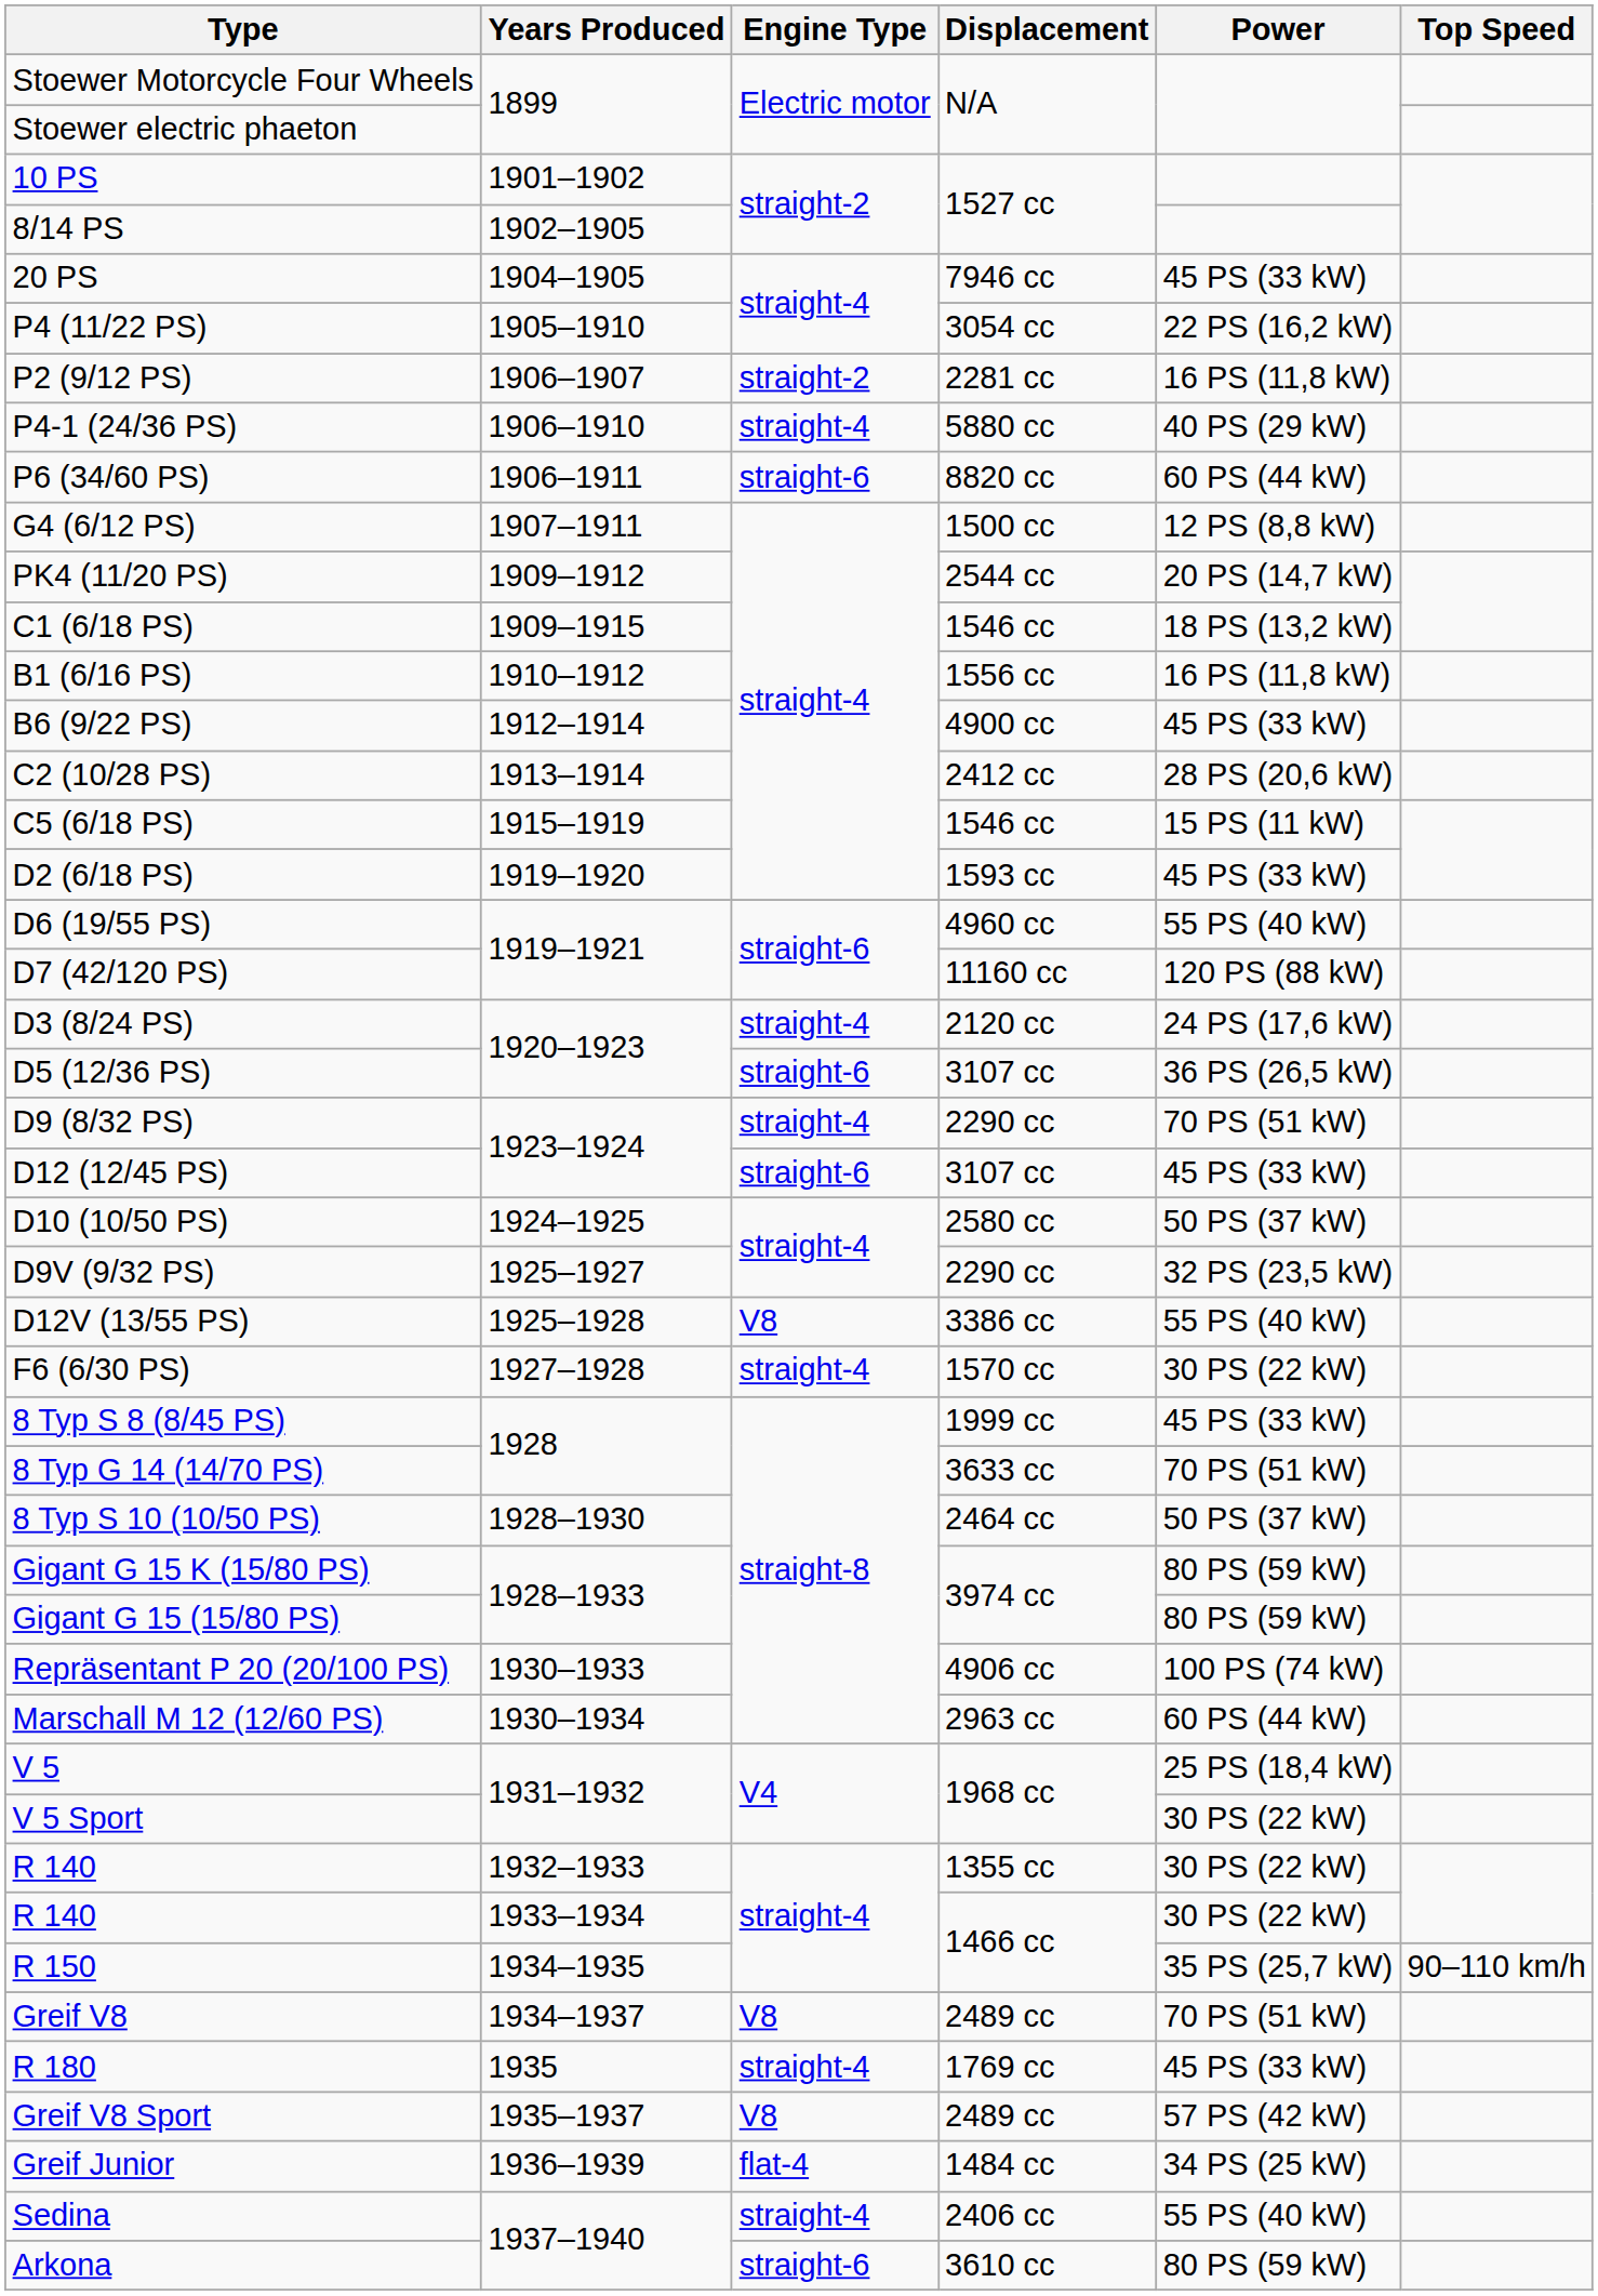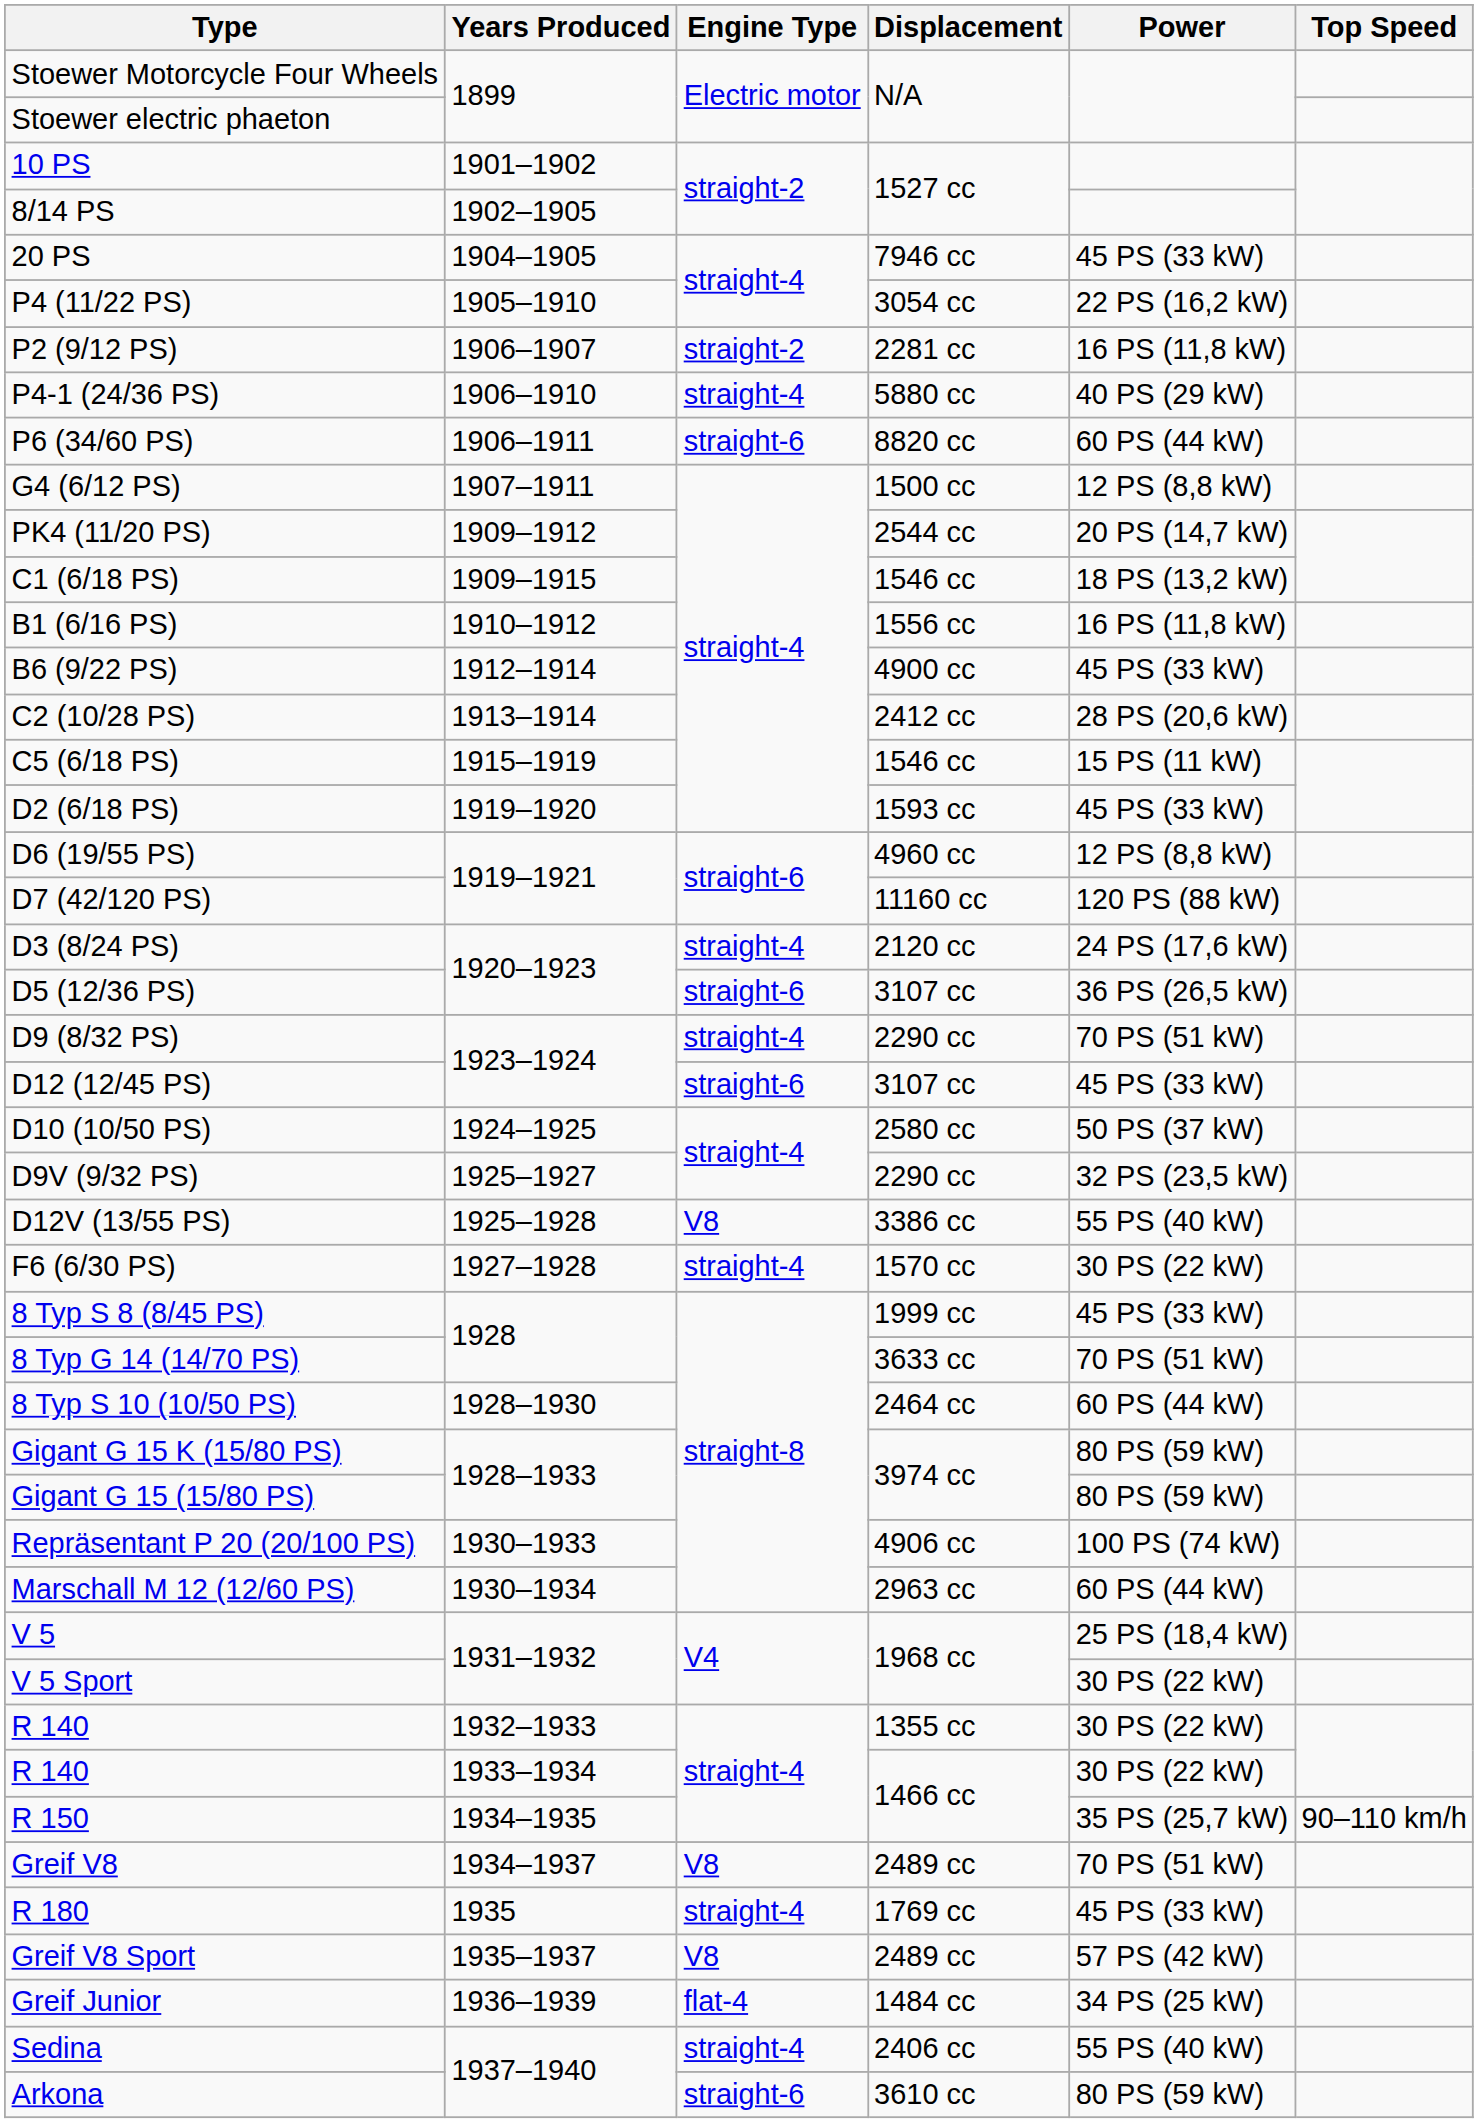 <table class="wikitable">
 <tr>
 <th>Type</th>
 <th>Years Produced</th>
 <th>Engine Type</th>
 <th>Displacement</th>
 <th>Power</th>
 <th>Top Speed</th>
 </tr>
 <tr>
 <td>Stoewer Motorcycle Four Wheels </td>
 <td rowspan="2">1899</td>
 <td rowspan="2"><a href='#'>Electric motor</a></td>
 <td rowspan="2">N/A</td>
 <td rowspan="2"></td>
 <td></td>
 </tr>
 <tr>
 <td>Stoewer electric phaeton</td>
 <td></td>
 </tr>
 <tr>
 <td><a href='#'>10 PS</a></td>
 <td>1901–1902</td>
 <td rowspan="2"><a href='#'>straight-2</a></td>
 <td rowspan="2">1527 cc</td>
 <td></td>
 <td rowspan="2"></td>
 </tr>
 <tr>
 <td>8/14 PS</td>
 <td>1902–1905</td>
 <td></td>
 </tr>
 <tr>
 <td>20 PS</td>
 <td>1904–1905</td>
 <td rowspan="2"><a href='#'>straight-4</a></td>
 <td>7946 cc</td>
 <td>45 PS (33 kW)</td>
 <td></td>
 </tr>
 <tr>
 <td>P4 (11/22 PS)</td>
 <td>1905–1910</td>
 <td>3054 cc</td>
 <td>22 PS (16,2 kW)</td>
 <td></td>
 </tr>
 <tr>
 <td>P2 (9/12 PS)</td>
 <td>1906–1907</td>
 <td><a href='#'>straight-2</a></td>
 <td>2281 cc</td>
 <td>16 PS (11,8 kW)</td>
 <td></td>
 </tr>
 <tr>
 <td>P4-1 (24/36 PS)</td>
 <td>1906–1910</td>
 <td><a href='#'>straight-4</a></td>
 <td>5880 cc</td>
 <td>40 PS (29 kW)</td>
 <td></td>
 </tr>
 <tr>
 <td>P6 (34/60 PS)</td>
 <td>1906–1911</td>
 <td><a href='#'>straight-6</a></td>
 <td>8820 cc</td>
 <td>60 PS (44 kW)</td>
 <td></td>
 </tr>
 <tr>
 <td>G4 (6/12 PS)</td>
 <td>1907–1911</td>
 <td rowspan="8"><a href='#'>straight-4</a></td>
 <td>1500 cc</td>
 <td>12 PS (8,8 kW)</td>
 <td></td>
 </tr>
 <tr>
 <td>PK4 (11/20 PS)</td>
 <td>1909–1912</td>
 <td>2544 cc</td>
 <td>20 PS (14,7 kW)</td>
 <td rowspan="2"></td>
 </tr>
 <tr>
 <td>C1 (6/18 PS)</td>
 <td>1909–1915</td>
 <td>1546 cc</td>
 <td>18 PS (13,2 kW)</td>
 </tr>
 <tr>
 <td>B1 (6/16 PS)</td>
 <td>1910–1912</td>
 <td>1556 cc</td>
 <td>16 PS (11,8 kW)</td>
 <td></td>
 </tr>
 <tr>
 <td>B6 (9/22 PS)</td>
 <td>1912–1914</td>
 <td>4900 cc</td>
 <td>45 PS (33 kW)</td>
 <td></td>
 </tr>
 <tr>
 <td>C2 (10/28 PS)</td>
 <td>1913–1914</td>
 <td>2412 cc</td>
 <td>28 PS (20,6 kW)</td>
 <td></td>
 </tr>
 <tr>
 <td>C5 (6/18 PS)</td>
 <td>1915–1919</td>
 <td>1546 cc</td>
 <td>15 PS (11 kW)</td>
 <td rowspan="2"></td>
 </tr>
 <tr>
 <td>D2 (6/18 PS)</td>
 <td>1919–1920</td>
 <td>1593 cc</td>
 <td>45 PS (33 kW)</td>
 </tr>
 <tr>
 <td>D6 (19/55 PS)</td>
 <td rowspan="2">1919–1921</td>
 <td rowspan="2"><a href='#'>straight-6</a></td>
 <td>4960 cc</td>
-<td>55 PS (40 kW)</td>
+<td>12 PS (8,8 kW)</td>
 <td></td>
 </tr>
 <tr>
 <td>D7 (42/120 PS)</td>
 <td>11160 cc</td>
 <td>120 PS (88 kW)</td>
 <td></td>
 </tr>
 <tr>
 <td>D3 (8/24 PS) </td>
 <td rowspan="2">1920–1923</td>
 <td><a href='#'>straight-4</a></td>
 <td>2120 cc</td>
 <td>24 PS (17,6 kW)</td>
 <td></td>
 </tr>
 <tr>
 <td>D5 (12/36 PS)</td>
 <td><a href='#'>straight-6</a></td>
 <td>3107 cc</td>
 <td>36 PS (26,5 kW)</td>
 <td></td>
 </tr>
 <tr>
 <td>D9 (8/32 PS)</td>
 <td rowspan="2">1923–1924</td>
 <td><a href='#'>straight-4</a></td>
 <td>2290 cc</td>
 <td>70 PS (51 kW)</td>
 <td></td>
 </tr>
 <tr>
 <td>D12 (12/45 PS) </td>
 <td><a href='#'>straight-6</a></td>
 <td>3107 cc</td>
 <td>45 PS (33 kW)</td>
 <td></td>
 </tr>
 <tr>
 <td>D10 (10/50 PS)</td>
 <td>1924–1925</td>
 <td rowspan="2"><a href='#'>straight-4</a></td>
 <td>2580 cc</td>
 <td>50 PS (37 kW)</td>
 <td></td>
 </tr>
 <tr>
 <td>D9V (9/32 PS)</td>
 <td>1925–1927</td>
 <td>2290 cc</td>
 <td>32 PS (23,5 kW)</td>
 <td></td>
 </tr>
 <tr>
 <td>D12V (13/55 PS)</td>
 <td>1925–1928</td>
 <td><a href='#'>V8</a></td>
 <td>3386 cc</td>
 <td>55 PS (40 kW)</td>
 <td></td>
 </tr>
 <tr>
 <td>F6 (6/30 PS)</td>
 <td>1927–1928</td>
 <td><a href='#'>straight-4</a></td>
 <td>1570 cc</td>
 <td>30 PS (22 kW)</td>
 <td></td>
 </tr>
 <tr>
 <td><a href='#'>8 Typ S 8 (8/45 PS)</a></td>
 <td rowspan="2">1928</td>
 <td rowspan="7"><a href='#'>straight-8</a></td>
 <td>1999 cc</td>
 <td>45 PS (33 kW)</td>
 <td></td>
 </tr>
 <tr>
 <td><a href='#'>8 Typ G 14 (14/70 PS)</a></td>
 <td>3633 cc</td>
 <td>70 PS (51 kW)</td>
 <td></td>
 </tr>
 <tr>
 <td><a href='#'>8 Typ S 10 (10/50 PS)</a></td>
 <td>1928–1930</td>
 <td>2464 cc</td>
-<td>50 PS (37 kW)</td>
+<td>60 PS (44 kW)</td>
 <td></td>
 </tr>
 <tr>
 <td><a href='#'>Gigant G 15 K (15/80 PS)</a></td>
 <td rowspan="2">1928–1933</td>
 <td rowspan="2">3974 cc</td>
 <td>80 PS (59 kW)</td>
 <td></td>
 </tr>
 <tr>
 <td><a href='#'>Gigant G 15 (15/80 PS)</a></td>
 <td>80 PS (59 kW)</td>
 <td></td>
 </tr>
 <tr>
 <td><a href='#'>Repräsentant P 20 (20/100 PS)</a></td>
 <td>1930–1933</td>
 <td>4906 cc</td>
 <td>100 PS (74 kW)</td>
 <td></td>
 </tr>
 <tr>
 <td><a href='#'>Marschall M 12 (12/60 PS)</a></td>
 <td>1930–1934</td>
 <td>2963 cc</td>
 <td>60 PS (44 kW)</td>
 <td></td>
 </tr>
 <tr>
 <td><a href='#'>V 5</a></td>
 <td rowspan="2">1931–1932</td>
 <td rowspan="2"><a href='#'>V4</a></td>
 <td rowspan="2">1968 cc</td>
 <td>25 PS (18,4 kW)</td>
 <td></td>
 </tr>
 <tr>
 <td><a href='#'>V 5 Sport</a></td>
 <td>30 PS (22 kW)</td>
 <td></td>
 </tr>
 <tr>
 <td><a href='#'>R 140</a></td>
 <td>1932–1933</td>
 <td rowspan="3"><a href='#'>straight-4</a></td>
 <td>1355 cc</td>
 <td>30 PS (22 kW)</td>
 <td rowspan="2"></td>
 </tr>
 <tr>
 <td><a href='#'>R 140</a></td>
 <td>1933–1934</td>
 <td rowspan="2">1466 cc</td>
 <td>30 PS (22 kW)</td>
 </tr>
 <tr>
 <td><a href='#'>R 150</a></td>
 <td>1934–1935</td>
 <td>35 PS (25,7 kW)</td>
 <td>90–110 km/h</td>
 </tr>
 <tr>
 <td><a href='#'>Greif V8</a></td>
 <td>1934–1937</td>
 <td><a href='#'>V8</a></td>
 <td>2489 cc</td>
 <td>70 PS (51 kW)</td>
 <td></td>
 </tr>
 <tr>
 <td><a href='#'>R 180</a></td>
 <td>1935</td>
 <td><a href='#'>straight-4</a></td>
 <td>1769 cc</td>
 <td>45 PS (33 kW)</td>
 <td></td>
 </tr>
 <tr>
 <td><a href='#'>Greif V8 Sport</a></td>
 <td>1935–1937</td>
 <td><a href='#'>V8</a></td>
 <td>2489 cc</td>
 <td>57 PS (42 kW)</td>
 <td></td>
 </tr>
 <tr>
 <td><a href='#'>Greif Junior</a></td>
 <td>1936–1939</td>
 <td><a href='#'>flat-4</a></td>
 <td>1484 cc</td>
 <td>34 PS (25 kW)</td>
 <td></td>
 </tr>
 <tr>
 <td><a href='#'>Sedina</a></td>
 <td rowspan="2">1937–1940</td>
 <td><a href='#'>straight-4</a></td>
 <td>2406 cc</td>
 <td>55 PS (40 kW)</td>
 <td></td>
 </tr>
 <tr>
 <td><a href='#'>Arkona</a></td>
 <td><a href='#'>straight-6</a></td>
 <td>3610 cc</td>
 <td>80 PS (59 kW)</td>
 <td></td>
 </tr>
 </table>
